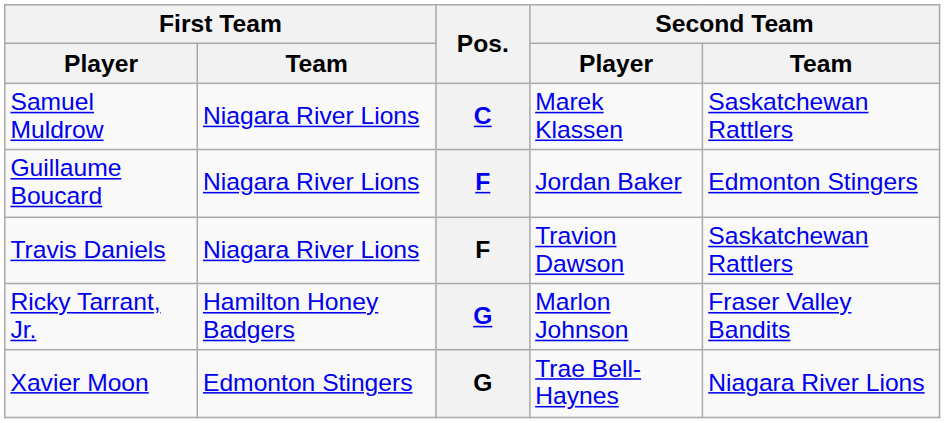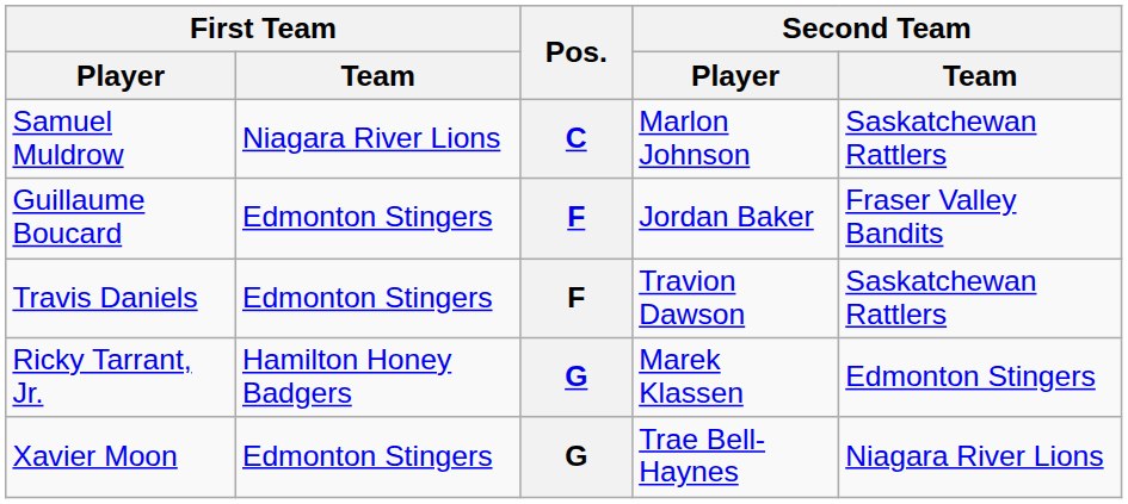 <table class="wikitable">
 <tr>
 <th colspan="2">First Team</th>
 <th style="width:10%;" rowspan="2">Pos.</th>
 <th colspan="2">Second Team</th>
 </tr>
 <tr>
 <th>Player</th>
 <th>Team</th>
 <th>Player</th>
 <th>Team</th>
 </tr>
 <tr>
 <td><a href='#'>Samuel Muldrow</a></td>
 <td><a href='#'>Niagara River Lions</a></td>
 <th style="text-align:center;"><a href='#'>C</a></th>
-<td><a href='#'>Marek Klassen</a></td>
+<td><a href='#'>Marlon Johnson</a></td>
 <td><a href='#'>Saskatchewan Rattlers</a></td>
 </tr>
 <tr>
 <td><a href='#'>Guillaume Boucard</a></td>
-<td><a href='#'>Niagara River Lions</a></td>
+<td><a href='#'>Edmonton Stingers</a></td>
 <th style="text-align:center;"><a href='#'>F</a></th>
 <td><a href='#'>Jordan Baker</a></td>
-<td><a href='#'>Edmonton Stingers</a></td>
+<td><a href='#'>Fraser Valley Bandits</a></td>
 </tr>
 <tr>
 <td><a href='#'>Travis Daniels</a></td>
-<td><a href='#'>Niagara River Lions</a></td>
+<td><a href='#'>Edmonton Stingers</a></td>
 <th style="text-align:center;">F</th>
 <td><a href='#'>Travion Dawson</a></td>
 <td><a href='#'>Saskatchewan Rattlers</a></td>
 </tr>
 <tr>
 <td><a href='#'>Ricky Tarrant, Jr.</a></td>
 <td><a href='#'>Hamilton Honey Badgers</a></td>
 <th style="text-align:center;"><a href='#'>G</a></th>
-<td><a href='#'>Marlon Johnson</a></td>
-<td><a href='#'>Fraser Valley Bandits</a></td>
+<td><a href='#'>Marek Klassen</a></td>
+<td><a href='#'>Edmonton Stingers</a></td>
 </tr>
 <tr>
 <td><a href='#'>Xavier Moon</a></td>
 <td><a href='#'>Edmonton Stingers</a></td>
 <th style="text-align:center;">G</th>
 <td><a href='#'>Trae Bell-Haynes</a></td>
 <td><a href='#'>Niagara River Lions</a></td>
 </tr>
 </table>
